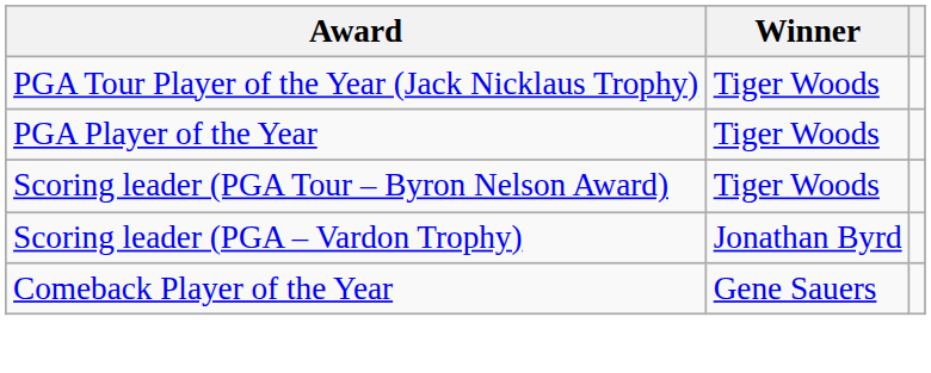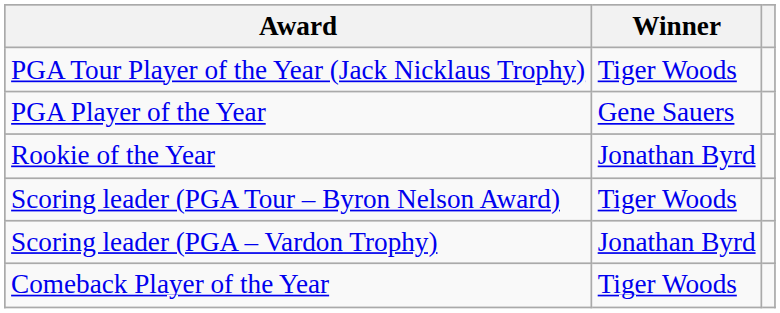 <table class="wikitable">
 <tr>
 <th>Award</th>
 <th>Winner</th>
 <th></th>
 </tr>
 <tr>
 <td><a href='#'>PGA Tour Player of the Year (Jack Nicklaus Trophy)</a></td>
 <td> <a href='#'>Tiger Woods</a></td>
 <td></td>
 </tr>
 <tr>
 <td><a href='#'>PGA Player of the Year</a></td>
-<td> <a href='#'>Tiger Woods</a></td>
+<td> <a href='#'>Gene Sauers</a></td>
+<td></td>
+</tr>
+<tr>
+<td><a href='#'>Rookie of the Year</a></td>
+<td> <a href='#'>Jonathan Byrd</a></td>
 <td></td>
 </tr>
 <tr>
 <td><a href='#'>Scoring leader (PGA Tour – Byron Nelson Award)</a></td>
 <td> <a href='#'>Tiger Woods</a></td>
 <td></td>
 </tr>
 <tr>
 <td><a href='#'>Scoring leader (PGA – Vardon Trophy)</a></td>
 <td> <a href='#'>Jonathan Byrd</a></td>
 <td></td>
 </tr>
 <tr>
 <td><a href='#'>Comeback Player of the Year</a></td>
-<td> <a href='#'>Gene Sauers</a></td>
+<td> <a href='#'>Tiger Woods</a></td>
 <td></td>
 </tr>
 </table>
